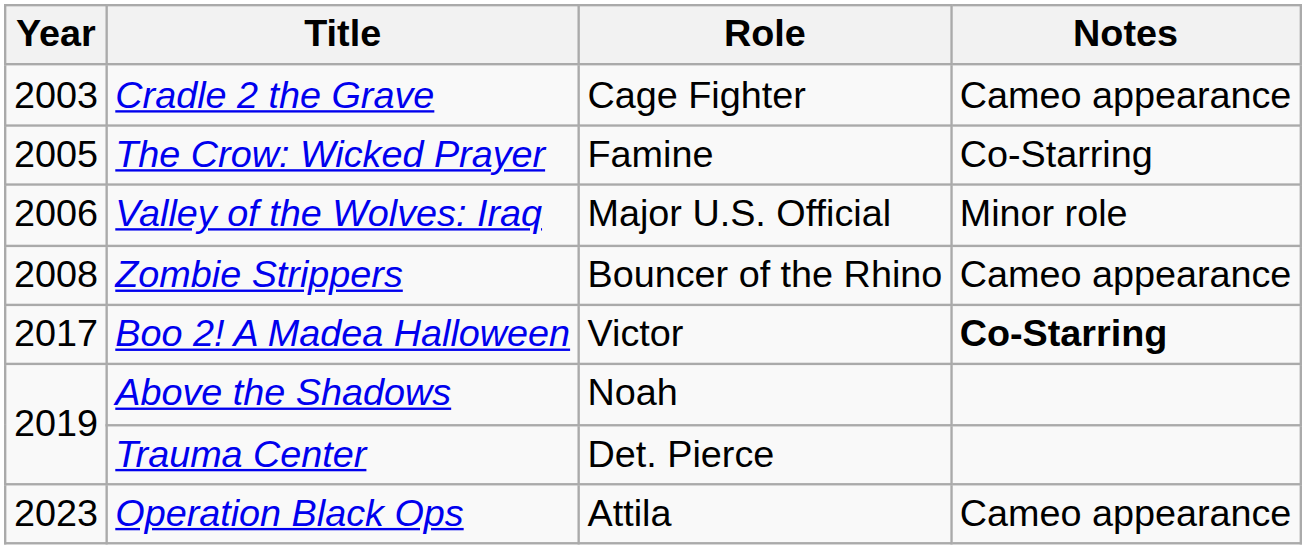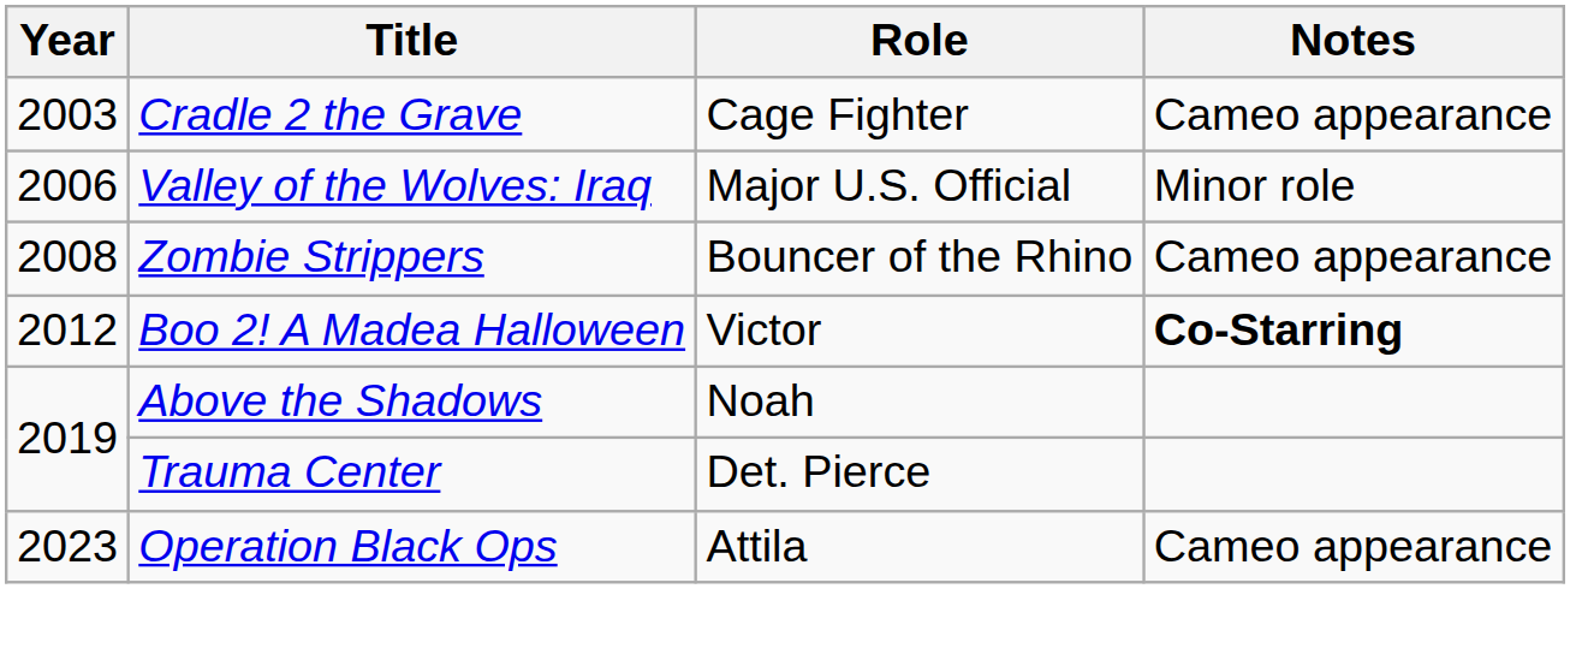 <table class="wikitable plainrowheaders sortable">
 <tr>
 <th scope=col>Year</th>
 <th scope=col>Title</th>
 <th scope=col>Role</th>
 <th scope=col class=sortable>Notes</th>
 </tr>
 <tr>
 <td>2003</td>
 <td><em><a href='#'>Cradle 2 the Grave</a></em></td>
 <td>Cage Fighter</td>
 <td>Cameo appearance</td>
 </tr>
 <tr>
-<td>2005</td>
-<td><em><a href='#'>The Crow: Wicked Prayer</a></em></td>
-<td>Famine</td>
-<td>Co-Starring</td>
-</tr>
-<tr>
 <td>2006</td>
 <td><em><a href='#'>Valley of the Wolves: Iraq</a></em></td>
 <td>Major U.S. Official</td>
 <td>Minor role</td>
 </tr>
 <tr>
 <td>2008</td>
 <td><em><a href='#'>Zombie Strippers</a></em></td>
 <td>Bouncer of the Rhino</td>
 <td>Cameo appearance</td>
 </tr>
 <tr>
-<td>2017</td>
+<td>2012</td>
 <td><em><a href='#'>Boo 2! A Madea Halloween</a></em></td>
 <td>Victor</td>
 <td><strong>Co-Starring</strong></td>
 </tr>
 <tr>
 <td rowspan=2>2019</td>
 <td><em><a href='#'>Above the Shadows</a></em></td>
 <td>Noah</td>
 <td></td>
 </tr>
 <tr>
 <td><em><a href='#'>Trauma Center</a></em></td>
 <td>Det. Pierce</td>
 <td></td>
 </tr>
 <tr>
 <td>2023</td>
 <td><em><a href='#'>Operation Black Ops</a></em></td>
 <td>Attila</td>
 <td>Cameo appearance</td>
 </tr>
 </table>
